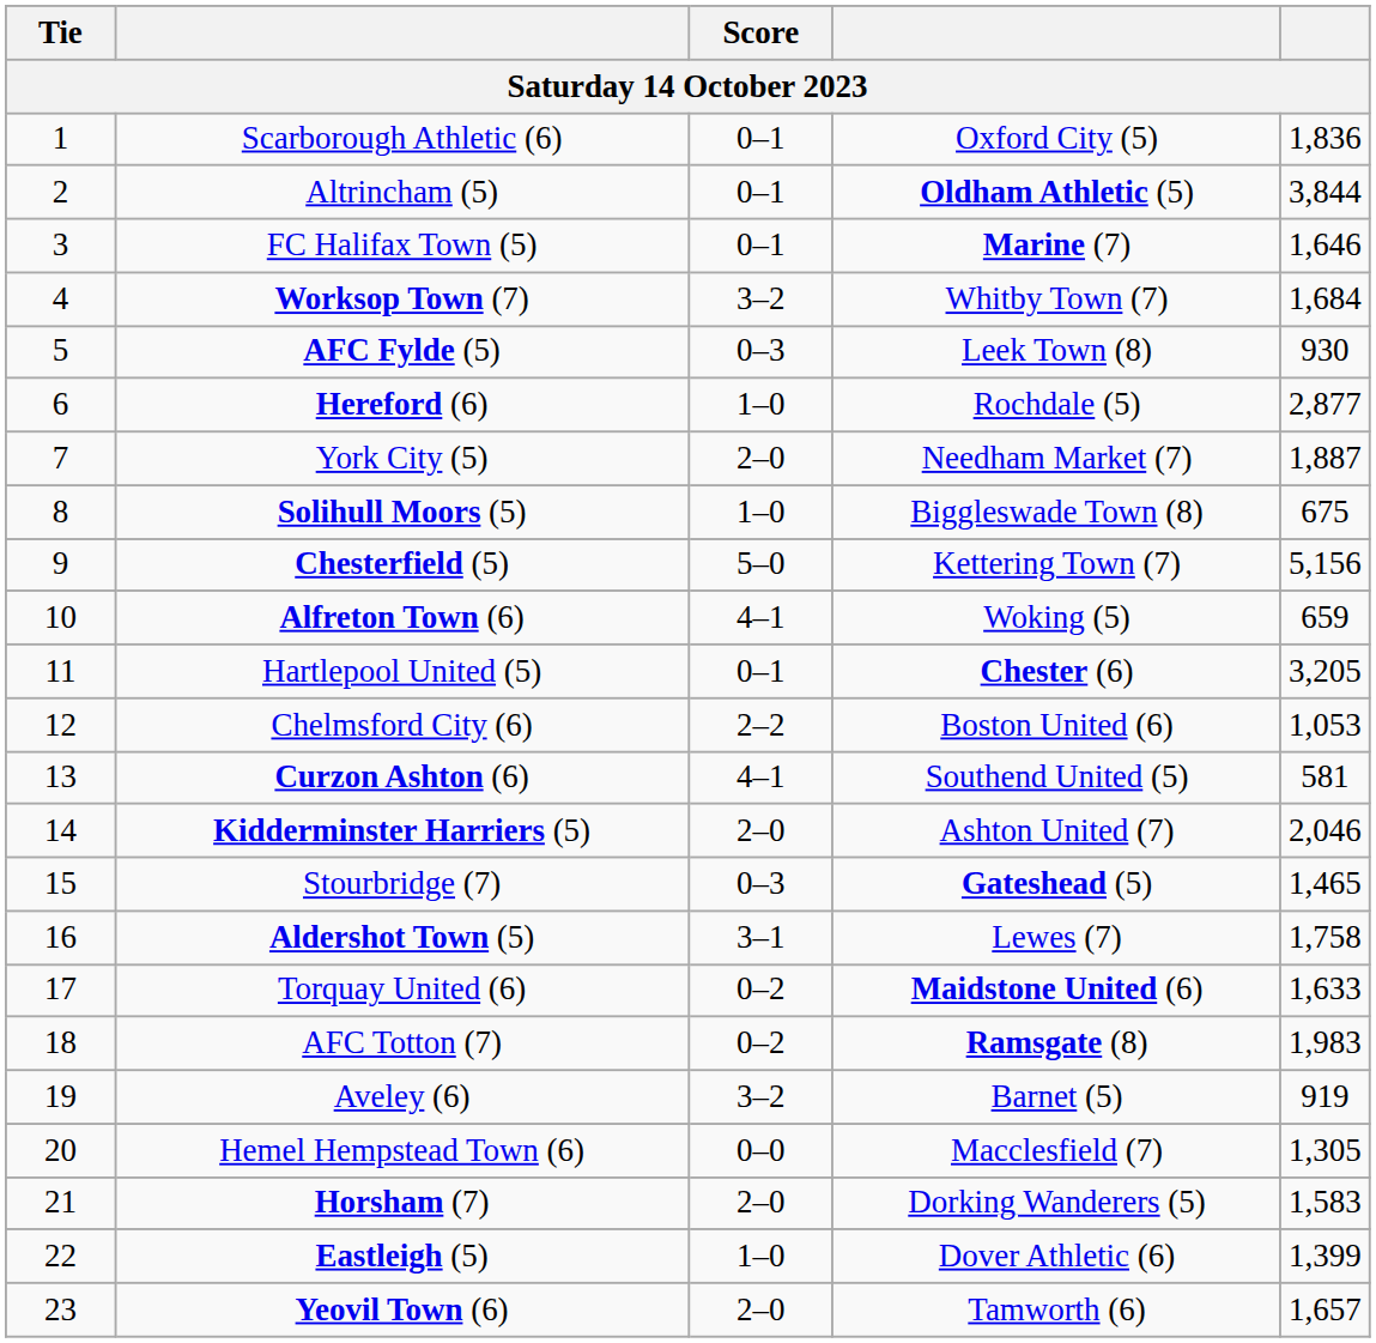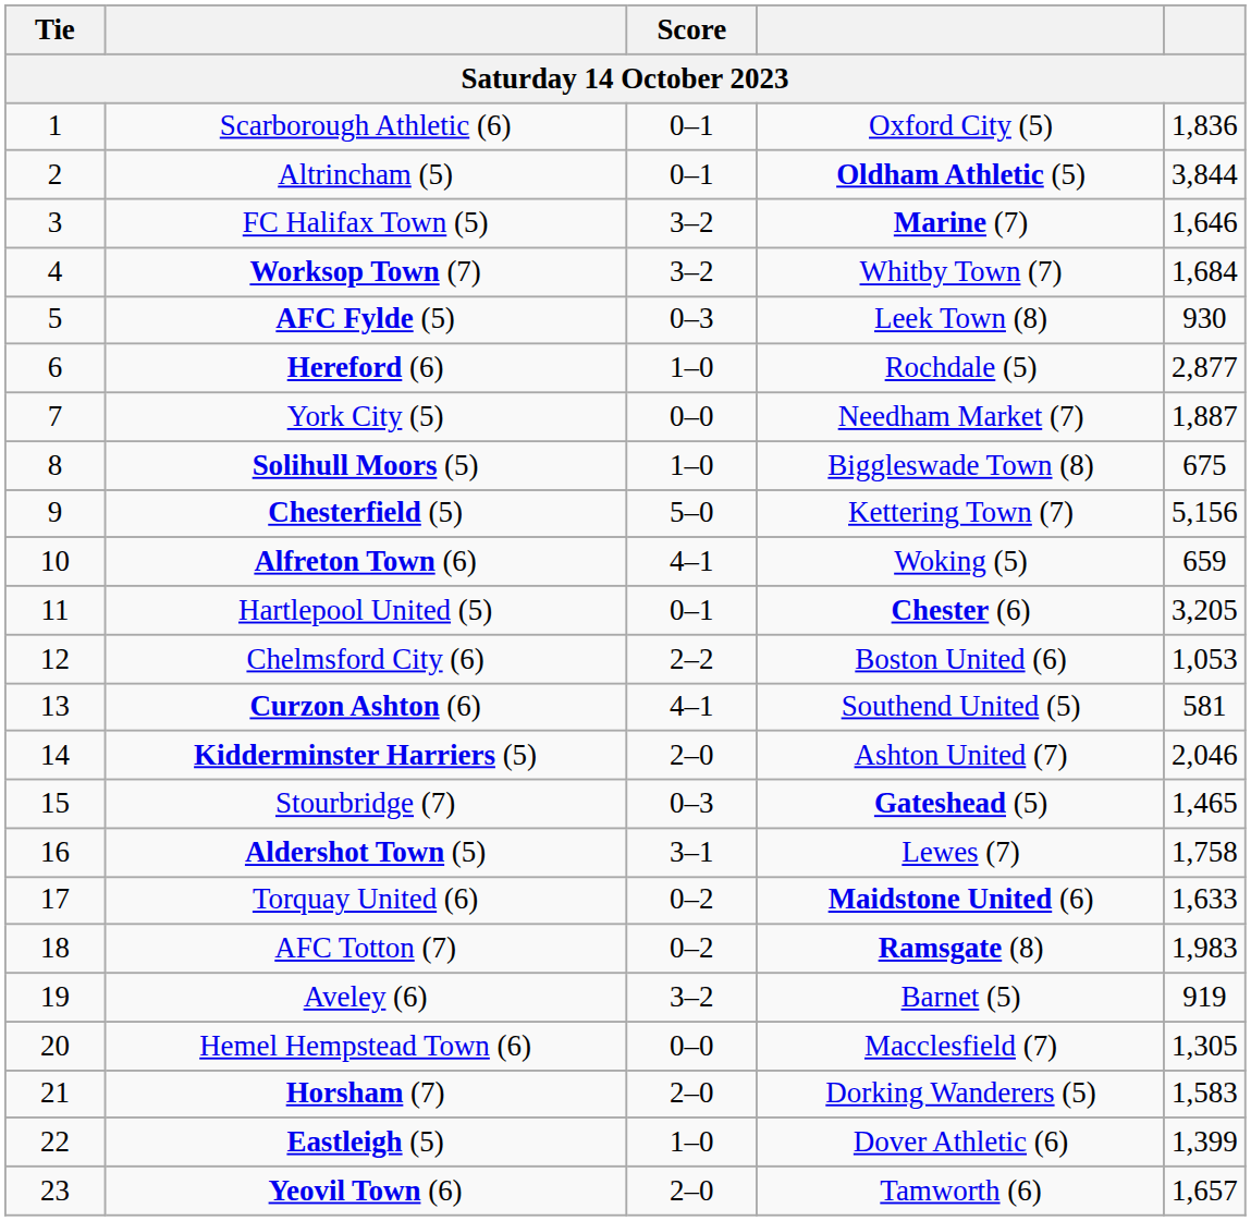 <table class="wikitable" style="text-align:center; font-size:90%">
 <tr>
 <th scope="col" style="width:  8.43%;">Tie</th>
 <th scope="col" style="width: 45.29%;"></th>
 <th scope="col" style="width: 11.00%;">Score</th>
 <th scope="col" style="width: 45.29%;"></th>
 <th scope="col" style="width:  8.43%;"></th>
 </tr>
 <tr>
 <th colspan="5">Saturday 14 October 2023</th>
 </tr>
 <tr>
 <td>1</td>
 <td><a href='#'>Scarborough Athletic</a> (6)</td>
 <td>0–1</td>
 <td><a href='#'>Oxford City</a> (5)</td>
 <td>1,836</td>
 </tr>
 <tr>
 <td>2</td>
 <td><a href='#'>Altrincham</a> (5)</td>
 <td>0–1</td>
 <td><strong><a href='#'>Oldham Athletic</a></strong> (5)</td>
 <td>3,844</td>
 </tr>
 <tr>
 <td>3</td>
 <td><a href='#'>FC Halifax Town</a> (5)</td>
-<td>0–1</td>
+<td>3–2</td>
 <td><strong><a href='#'>Marine</a></strong> (7)</td>
 <td>1,646</td>
 </tr>
 <tr>
 <td>4</td>
 <td><strong><a href='#'>Worksop Town</a></strong> (7)</td>
 <td>3–2</td>
 <td><a href='#'>Whitby Town</a> (7)</td>
 <td>1,684</td>
 </tr>
 <tr>
 <td>5</td>
 <td><strong><a href='#'>AFC Fylde</a></strong> (5)</td>
 <td>0–3</td>
 <td><a href='#'>Leek Town</a> (8)</td>
 <td>930</td>
 </tr>
 <tr>
 <td>6</td>
 <td><strong><a href='#'>Hereford</a></strong> (6)</td>
 <td>1–0</td>
 <td><a href='#'>Rochdale</a> (5)</td>
 <td>2,877</td>
 </tr>
 <tr>
 <td>7</td>
 <td><a href='#'>York City</a> (5)</td>
-<td>2–0</td>
+<td>0–0</td>
 <td><a href='#'>Needham Market</a> (7)</td>
 <td>1,887</td>
 </tr>
 <tr>
 <td>8</td>
 <td><strong><a href='#'>Solihull Moors</a></strong> (5)</td>
 <td>1–0</td>
 <td><a href='#'>Biggleswade Town</a> (8)</td>
 <td>675</td>
 </tr>
 <tr>
 <td>9</td>
 <td><strong><a href='#'>Chesterfield</a></strong> (5)</td>
 <td>5–0</td>
 <td><a href='#'>Kettering Town</a> (7)</td>
 <td>5,156</td>
 </tr>
 <tr>
 <td>10</td>
 <td><strong><a href='#'>Alfreton Town</a></strong> (6)</td>
 <td>4–1</td>
 <td><a href='#'>Woking</a> (5)</td>
 <td>659</td>
 </tr>
 <tr>
 <td>11</td>
 <td><a href='#'>Hartlepool United</a> (5)</td>
 <td>0–1</td>
 <td><strong><a href='#'>Chester</a></strong> (6)</td>
 <td>3,205</td>
 </tr>
 <tr>
 <td>12</td>
 <td><a href='#'>Chelmsford City</a> (6)</td>
 <td>2–2</td>
 <td><a href='#'>Boston United</a> (6)</td>
 <td>1,053</td>
 </tr>
 <tr>
 <td>13</td>
 <td><strong><a href='#'>Curzon Ashton</a></strong> (6)</td>
 <td>4–1</td>
 <td><a href='#'>Southend United</a> (5)</td>
 <td>581</td>
 </tr>
 <tr>
 <td>14</td>
 <td><strong><a href='#'>Kidderminster Harriers</a></strong> (5)</td>
 <td>2–0</td>
 <td><a href='#'>Ashton United</a> (7)</td>
 <td>2,046</td>
 </tr>
 <tr>
 <td>15</td>
 <td><a href='#'>Stourbridge</a> (7)</td>
 <td>0–3</td>
 <td><strong><a href='#'>Gateshead</a></strong> (5)</td>
 <td>1,465</td>
 </tr>
 <tr>
 <td>16</td>
 <td><strong><a href='#'>Aldershot Town</a></strong> (5)</td>
 <td>3–1</td>
 <td><a href='#'>Lewes</a> (7)</td>
 <td>1,758</td>
 </tr>
 <tr>
 <td>17</td>
 <td><a href='#'>Torquay United</a> (6)</td>
 <td>0–2</td>
 <td><strong><a href='#'>Maidstone United</a></strong> (6)</td>
 <td>1,633</td>
 </tr>
 <tr>
 <td>18</td>
 <td><a href='#'>AFC Totton</a> (7)</td>
 <td>0–2</td>
 <td><strong><a href='#'>Ramsgate</a></strong> (8)</td>
 <td>1,983</td>
 </tr>
 <tr>
 <td>19</td>
 <td><a href='#'>Aveley</a> (6)</td>
 <td>3–2</td>
 <td><a href='#'>Barnet</a> (5)</td>
 <td>919</td>
 </tr>
 <tr>
 <td>20</td>
 <td><a href='#'>Hemel Hempstead Town</a> (6)</td>
 <td>0–0</td>
 <td><a href='#'>Macclesfield</a> (7)</td>
 <td>1,305</td>
 </tr>
 <tr>
 <td>21</td>
 <td><strong><a href='#'>Horsham</a></strong> (7)</td>
 <td>2–0</td>
 <td><a href='#'>Dorking Wanderers</a> (5)</td>
 <td>1,583</td>
 </tr>
 <tr>
 <td>22</td>
 <td><strong><a href='#'>Eastleigh</a></strong> (5)</td>
 <td>1–0</td>
 <td><a href='#'>Dover Athletic</a> (6)</td>
 <td>1,399</td>
 </tr>
 <tr>
 <td>23</td>
 <td><strong><a href='#'>Yeovil Town</a></strong> (6)</td>
 <td>2–0</td>
 <td><a href='#'>Tamworth</a> (6)</td>
 <td>1,657</td>
 </tr>
 </table>
